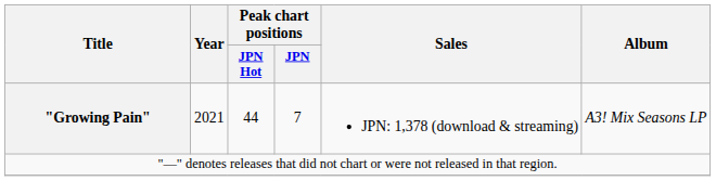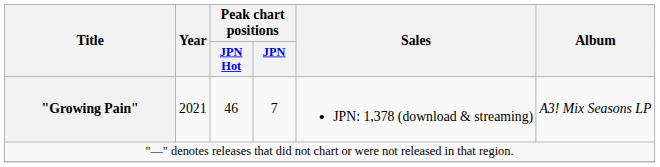 <table class="wikitable plainrowheaders" style="text-align:center;">
 <tr>
 <th scope="col" rowspan="2" style="width:12em;">Title</th>
 <th scope="col" rowspan="2">Year</th>
 <th scope="col" colspan="2">Peak chart positions</th>
 <th scope="col" rowspan="2">Sales</th>
 <th scope="col" rowspan="2">Album</th>
 </tr>
 <tr>
 <th scope="col" style="width:3em;font-size:90%;"><a href='#'>JPN<br>Hot</a><br></th>
 <th scope="col" style="width:3em;font-size:90%;"><a href='#'>JPN<br></a><br></th>
 </tr>
 <tr>
 <th scope="row">"Growing Pain"</th>
 <td>2021</td>
-<td>44</td>
+<td>46</td>
 <td>7</td>
 <td><br><ul><li>JPN: 1,378 (download & streaming)</li></ul></td>
 <td><em>A3! Mix Seasons LP</em></td>
 </tr>
 <tr>
 <td colspan="6" style="font-size:90%;">"—" denotes releases that did not chart or were not released in that region.</td>
 </tr>
 <tr>
 </tr>
 </table>
